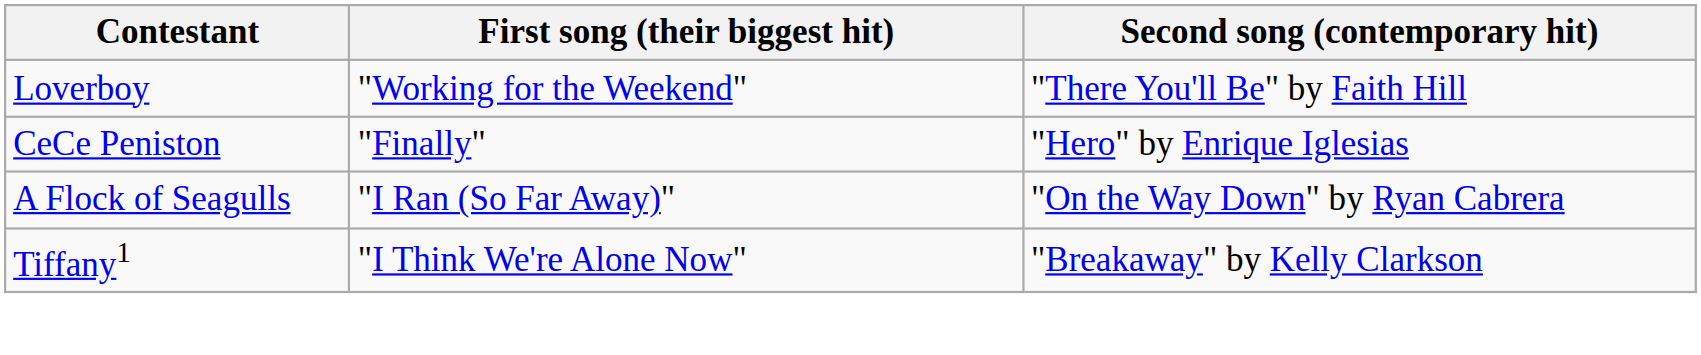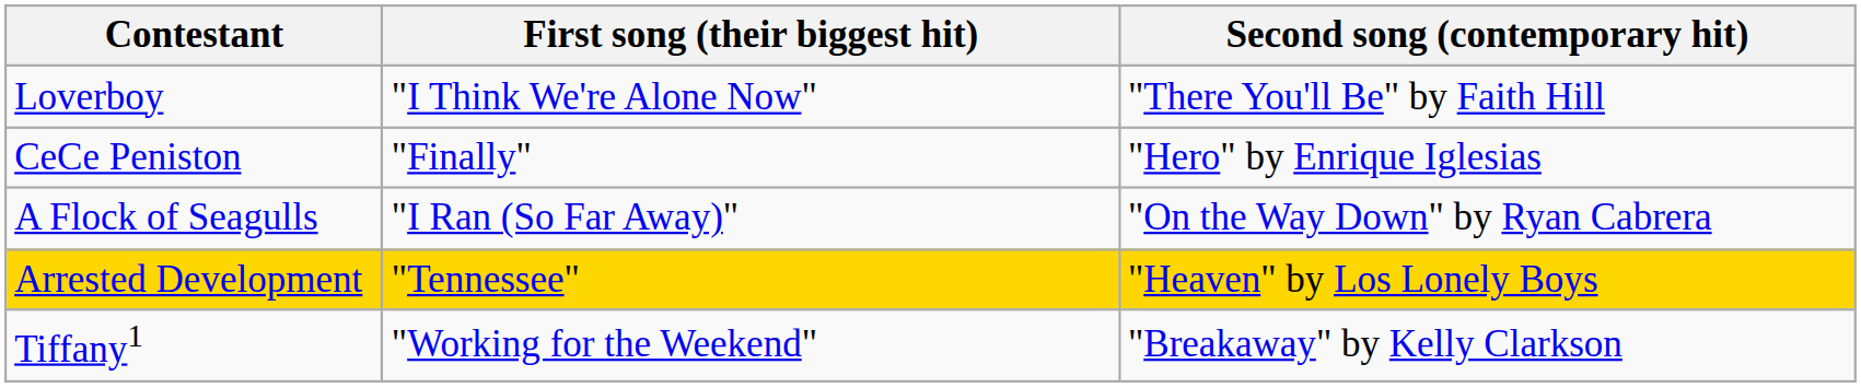 <table class="wikitable">
 <tr>
 <th style="width:150px;">Contestant</th>
 <th style="width:300px;">First song (their biggest hit)</th>
 <th style="width:300px;">Second song (contemporary hit)</th>
 </tr>
 <tr>
 <td><a href='#'>Loverboy</a></td>
-<td>"<a href='#'>Working for the Weekend</a>"</td>
+<td>"<a href='#'>I Think We're Alone Now</a>"</td>
 <td>"<a href='#'>There You'll Be</a>" by <a href='#'>Faith Hill</a></td>
 </tr>
 <tr>
 <td><a href='#'>CeCe Peniston</a></td>
 <td>"<a href='#'>Finally</a>"</td>
 <td>"<a href='#'>Hero</a>" by <a href='#'>Enrique Iglesias</a></td>
 </tr>
 <tr>
 <td><a href='#'>A Flock of Seagulls</a></td>
 <td>"<a href='#'>I Ran (So Far Away)</a>"</td>
 <td>"<a href='#'>On the Way Down</a>" by <a href='#'>Ryan Cabrera</a></td>
 </tr>
+<tr style="background:gold;">
+<td><a href='#'>Arrested Development</a></td>
+<td>"<a href='#'>Tennessee</a>"</td>
+<td>"<a href='#'>Heaven</a>" by <a href='#'>Los Lonely Boys</a></td>
+</tr>
 <tr>
 <td><a href='#'>Tiffany</a><sup>1</sup></td>
-<td>"<a href='#'>I Think We're Alone Now</a>"</td>
+<td>"<a href='#'>Working for the Weekend</a>"</td>
 <td>"<a href='#'>Breakaway</a>" by <a href='#'>Kelly Clarkson</a></td>
 </tr>
 </table>
